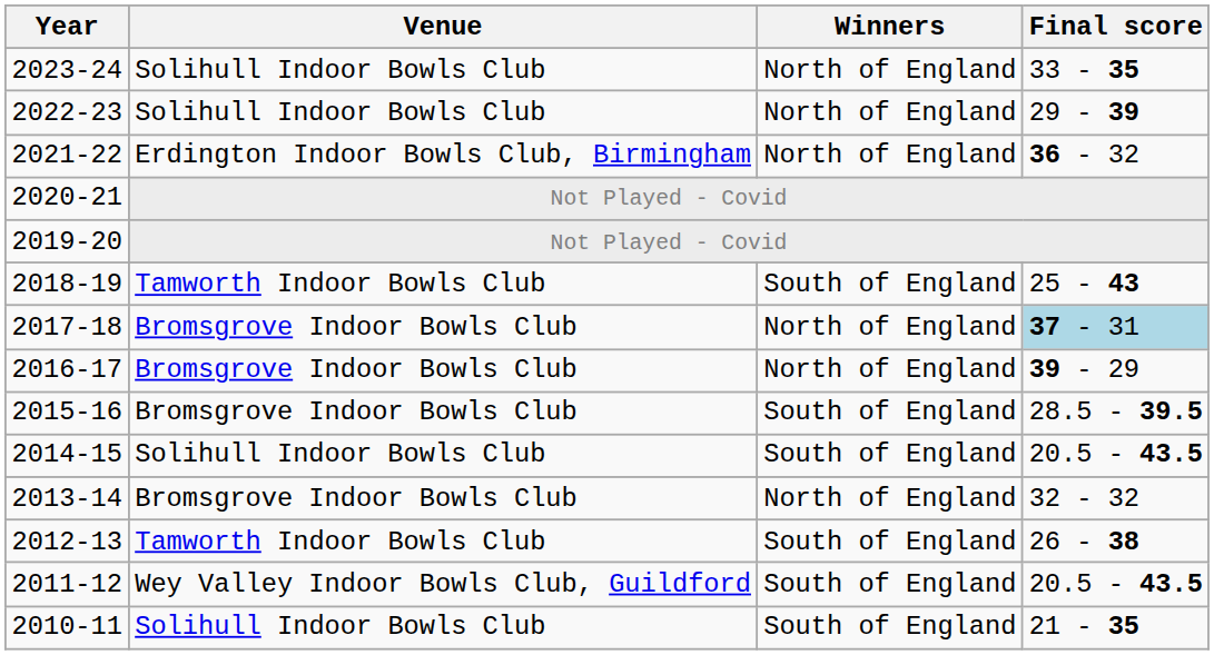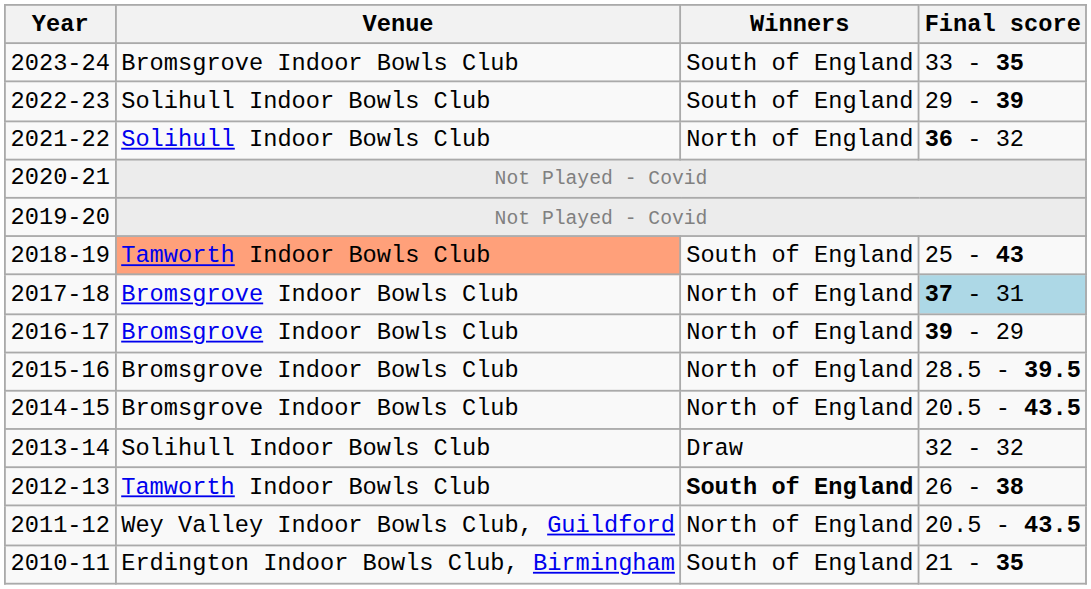 <table class="wikitable">
 <tr>
 <th>Year</th>
 <th>Venue</th>
 <th>Winners</th>
 <th>Final score</th>
 </tr>
 <tr>
 <td>2023-24</td>
-<td>Solihull Indoor Bowls Club</td>
-<td>North of England</td>
+<td>Bromsgrove Indoor Bowls Club</td>
+<td>South of England</td>
 <td>33 - <strong>35</strong></td>
 </tr>
 <tr>
 <td>2022-23</td>
 <td>Solihull Indoor Bowls Club</td>
-<td>North of England</td>
+<td>South of England</td>
 <td>29 - <strong>39</strong></td>
 </tr>
 <tr>
 <td>2021-22</td>
-<td>Erdington Indoor Bowls Club, <a href='#'>Birmingham</a></td>
+<td><a href='#'>Solihull</a> Indoor Bowls Club</td>
 <td>North of England</td>
 <td><strong>36</strong> - 32</td>
 </tr>
 <tr>
 <td>2020-21</td>
 <td style="background: #ececec; color: grey; text-align: center" class="table-na" colspan="3"><small>Not Played - Covid</small></td>
 </tr>
 <tr>
 <td>2019-20</td>
 <td style="background: #ececec; color: grey; text-align: center" class="table-na" colspan="3"><small>Not Played - Covid</small></td>
 </tr>
 <tr>
 <td>2018-19</td>
-<td><a href='#'>Tamworth</a> Indoor Bowls Club</td>
+<td style="background: lightsalmon;"><a href='#'>Tamworth</a> Indoor Bowls Club</td>
 <td>South of England</td>
 <td>25 - <strong>43</strong></td>
 </tr>
 <tr>
 <td>2017-18</td>
 <td><a href='#'>Bromsgrove</a> Indoor Bowls Club</td>
 <td>North of England</td>
 <td style="background: lightblue;"><strong>37</strong> - 31</td>
 </tr>
 <tr>
 <td>2016-17</td>
 <td><a href='#'>Bromsgrove</a> Indoor Bowls Club</td>
 <td>North of England</td>
 <td><strong>39</strong> - 29</td>
 </tr>
 <tr>
 <td>2015-16</td>
 <td>Bromsgrove Indoor Bowls Club</td>
-<td>South of England</td>
+<td>North of England</td>
 <td>28.5 - <strong>39.5</strong></td>
 </tr>
 <tr>
 <td>2014-15</td>
-<td>Solihull Indoor Bowls Club</td>
-<td>South of England</td>
+<td>Bromsgrove Indoor Bowls Club</td>
+<td>North of England</td>
 <td>20.5 - <strong>43.5</strong></td>
 </tr>
 <tr>
 <td>2013-14</td>
-<td>Bromsgrove Indoor Bowls Club</td>
-<td>North of England</td>
+<td>Solihull Indoor Bowls Club</td>
+<td>Draw</td>
 <td>32 - 32</td>
 </tr>
 <tr>
 <td>2012-13</td>
 <td><a href='#'>Tamworth</a> Indoor Bowls Club</td>
-<td>South of England</td>
+<td><strong>South of England</strong></td>
 <td>26 - <strong>38</strong></td>
 </tr>
 <tr>
 <td>2011-12</td>
 <td>Wey Valley Indoor Bowls Club, <a href='#'>Guildford</a></td>
-<td>South of England</td>
+<td>North of England</td>
 <td>20.5 - <strong>43.5</strong></td>
 </tr>
 <tr>
 <td>2010-11</td>
-<td><a href='#'>Solihull</a> Indoor Bowls Club</td>
+<td>Erdington Indoor Bowls Club, <a href='#'>Birmingham</a></td>
 <td>South of England</td>
 <td>21 - <strong>35</strong></td>
 </tr>
 </table>
